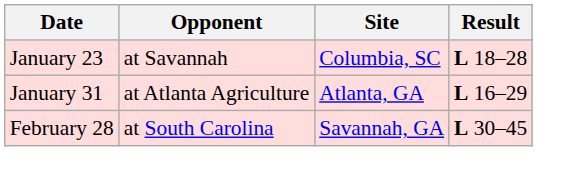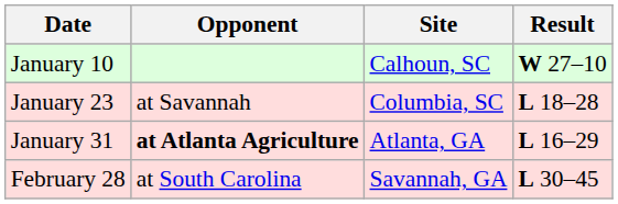 <table class="wikitable" style="font-size:95%;">
 <tr>
 <th>Date</th>
 <th>Opponent</th>
 <th>Site</th>
 <th>Result</th>
+</tr>
+<tr style="background: #ddffdd;">
+<td>January 10</td>
+<td></td>
+<td><a href='#'>Calhoun, SC</a></td>
+<td><strong>W</strong> 27–10</td>
 </tr>
 <tr style="background: #ffdddd;">
 <td>January 23</td>
 <td>at Savannah</td>
 <td><a href='#'>Columbia, SC</a></td>
 <td><strong>L</strong> 18–28</td>
 </tr>
 <tr style="background: #ffdddd;">
 <td>January 31</td>
-<td>at Atlanta Agriculture</td>
+<td><strong>at Atlanta Agriculture</strong></td>
 <td><a href='#'>Atlanta, GA</a></td>
 <td><strong>L</strong> 16–29</td>
 </tr>
 <tr style="background: #ffdddd;">
 <td>February 28</td>
 <td>at <a href='#'>South Carolina</a></td>
 <td><a href='#'>Savannah, GA</a></td>
 <td><strong>L</strong> 30–45</td>
 </tr>
 </table>
